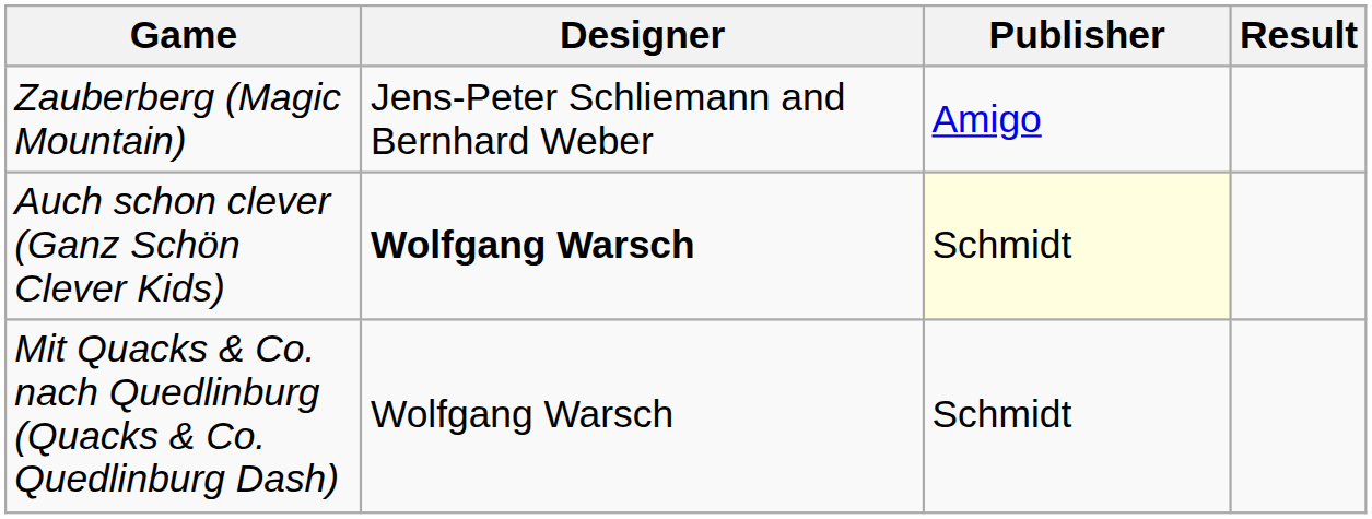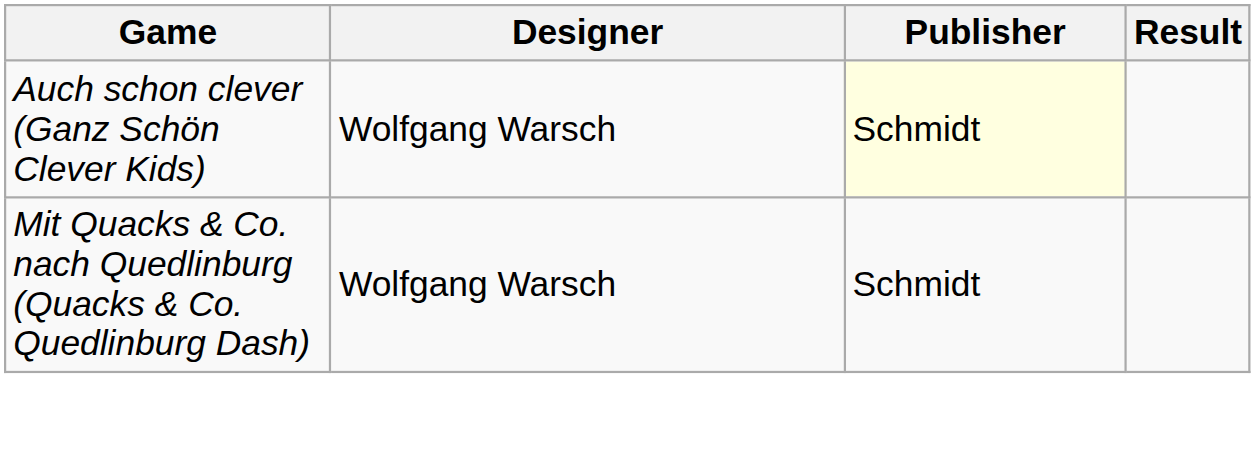 <table class="wikitable">
 <tr>
 <th style="width:140px;">Game</th>
 <th style="width:225px;">Designer</th>
 <th style="width:120px;">Publisher</th>
 <th>Result</th>
 </tr>
 <tr>
-<td><em>Zauberberg (Magic Mountain)</em></td>
-<td>Jens-Peter Schliemann and Bernhard Weber</td>
-<td><a href='#'>Amigo</a></td>
-<td></td>
-</tr>
-<tr>
 <td><em>Auch schon clever (Ganz Schön Clever Kids)</em></td>
-<td><strong>Wolfgang Warsch</strong></td>
+<td>Wolfgang Warsch</td>
 <td style="background: lightyellow;">Schmidt</td>
 <td></td>
 </tr>
 <tr>
 <td><em>Mit Quacks & Co. nach Quedlinburg (Quacks & Co. Quedlinburg Dash)</em></td>
 <td>Wolfgang Warsch</td>
 <td>Schmidt</td>
 <td></td>
 </tr>
 </table>
